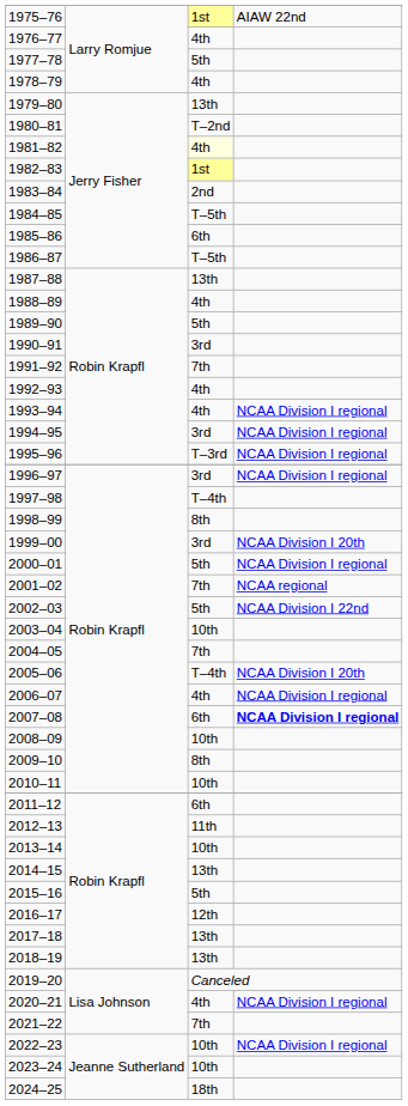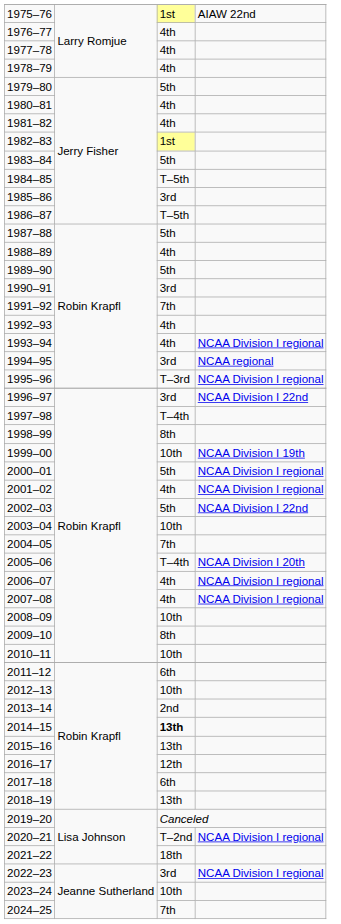 <table class=wikitable style="font-size: 95%">
 <tr>
 </tr>
 <tr>
 </tr>
 <tr>
 <td>1975–76</td>
 <td rowspan=4>Larry Romjue</td>
 <td bgcolor=ffff99>1st</td>
 <td>AIAW 22nd</td>
 </tr>
 <tr>
 <td>1976–77</td>
 <td>4th</td>
 <td></td>
 </tr>
 <tr>
 <td>1977–78</td>
-<td>5th</td>
+<td>4th</td>
 <td></td>
 </tr>
 <tr>
 <td>1978–79</td>
 <td>4th</td>
 <td></td>
 </tr>
 <tr>
 <td>1979–80</td>
 <td rowspan=8>Jerry Fisher</td>
-<td>13th</td>
+<td>5th</td>
 <td></td>
 </tr>
 <tr>
 <td>1980–81</td>
-<td>T–2nd</td>
+<td>4th</td>
 <td></td>
 </tr>
 <tr>
 <td>1981–82</td>
-<td style="background: lightyellow;">4th</td>
+<td>4th</td>
 <td></td>
 </tr>
 <tr>
 <td>1982–83</td>
 <td bgcolor=ffff99>1st</td>
 <td></td>
 </tr>
 <tr>
 <td>1983–84</td>
-<td>2nd</td>
+<td>5th</td>
 <td></td>
 </tr>
 <tr>
 <td>1984–85</td>
 <td>T–5th</td>
 <td></td>
 </tr>
 <tr>
 <td>1985–86</td>
-<td>6th</td>
+<td>3rd</td>
 <td></td>
 </tr>
 <tr>
 <td>1986–87</td>
 <td>T–5th</td>
 <td></td>
 </tr>
 <tr>
 <td>1987–88</td>
 <td rowspan=9>Robin Krapfl</td>
-<td>13th</td>
+<td>5th</td>
 <td></td>
 </tr>
 <tr>
 <td>1988–89</td>
 <td>4th</td>
 <td></td>
 </tr>
 <tr>
 <td>1989–90</td>
 <td>5th</td>
 <td></td>
 </tr>
 <tr>
 <td>1990–91</td>
 <td>3rd</td>
 <td></td>
 </tr>
 <tr>
 <td>1991–92</td>
 <td>7th</td>
 <td></td>
 </tr>
 <tr>
 <td>1992–93</td>
 <td>4th</td>
 <td></td>
 </tr>
 <tr>
 <td>1993–94</td>
 <td>4th</td>
 <td><a href='#'>NCAA Division I regional</a></td>
 </tr>
 <tr>
 <td>1994–95</td>
 <td>3rd</td>
-<td><a href='#'>NCAA Division I regional</a></td>
+<td><a href='#'>NCAA regional</a></td>
 </tr>
 <tr>
 <td>1995–96</td>
 <td>T–3rd</td>
 <td><a href='#'>NCAA Division I regional</a></td>
 </tr>
 <tr>
 </tr>
 <tr>
 <td>1996–97</td>
 <td rowspan=15>Robin Krapfl</td>
 <td>3rd</td>
-<td><a href='#'>NCAA Division I regional</a></td>
+<td><a href='#'>NCAA Division I 22nd</a></td>
 </tr>
 <tr>
 <td>1997–98</td>
 <td>T–4th</td>
 <td></td>
 </tr>
 <tr>
 <td>1998–99</td>
 <td>8th</td>
 <td></td>
 </tr>
 <tr>
 <td>1999–00</td>
-<td>3rd</td>
-<td><a href='#'>NCAA Division I 20th</a></td>
+<td>10th</td>
+<td><a href='#'>NCAA Division I 19th</a></td>
 </tr>
 <tr>
 <td>2000–01</td>
 <td>5th</td>
 <td><a href='#'>NCAA Division I regional</a></td>
 </tr>
 <tr>
 <td>2001–02</td>
-<td>7th</td>
-<td><a href='#'>NCAA regional</a></td>
+<td>4th</td>
+<td><a href='#'>NCAA Division I regional</a></td>
 </tr>
 <tr>
 <td>2002–03</td>
 <td>5th</td>
 <td><a href='#'>NCAA Division I 22nd</a></td>
 </tr>
 <tr>
 <td>2003–04</td>
 <td>10th</td>
 <td></td>
 </tr>
 <tr>
 <td>2004–05</td>
 <td>7th</td>
 <td></td>
 </tr>
 <tr>
 <td>2005–06</td>
 <td>T–4th</td>
 <td><a href='#'>NCAA Division I 20th</a></td>
 </tr>
 <tr>
 <td>2006–07</td>
 <td>4th</td>
 <td><a href='#'>NCAA Division I regional</a></td>
 </tr>
 <tr>
 <td>2007–08</td>
-<td>6th</td>
-<td><strong><a href='#'>NCAA Division I regional</a></strong></td>
+<td>4th</td>
+<td><a href='#'>NCAA Division I regional</a></td>
 </tr>
 <tr>
 <td>2008–09</td>
 <td>10th</td>
 <td></td>
 </tr>
 <tr>
 <td>2009–10</td>
 <td>8th</td>
 <td></td>
 </tr>
 <tr>
 <td>2010–11</td>
 <td>10th</td>
 <td></td>
 </tr>
 <tr>
 </tr>
 <tr>
 <td>2011–12</td>
 <td rowspan=8>Robin Krapfl</td>
 <td>6th</td>
 <td></td>
 </tr>
 <tr>
 <td>2012–13</td>
-<td>11th</td>
+<td>10th</td>
 <td></td>
 </tr>
 <tr>
 <td>2013–14</td>
-<td>10th</td>
+<td>2nd</td>
 <td></td>
 </tr>
 <tr>
 <td>2014–15</td>
-<td>13th</td>
+<td><strong>13th</strong></td>
 <td></td>
 </tr>
 <tr>
 <td>2015–16</td>
-<td>5th</td>
+<td>13th</td>
 <td></td>
 </tr>
 <tr>
 <td>2016–17</td>
 <td>12th</td>
 <td></td>
 </tr>
 <tr>
 <td>2017–18</td>
-<td>13th</td>
+<td>6th</td>
 <td></td>
 </tr>
 <tr>
 <td>2018–19</td>
 <td>13th</td>
 <td></td>
 </tr>
 <tr>
 <td>2019–20</td>
 <td rowspan=3>Lisa Johnson</td>
 <td colspan=2><em>Canceled</em></td>
 </tr>
 <tr>
 <td>2020–21</td>
-<td>4th</td>
+<td>T–2nd</td>
 <td><a href='#'>NCAA Division I regional</a></td>
 </tr>
 <tr>
 <td>2021–22</td>
-<td>7th</td>
+<td>18th</td>
 <td></td>
 </tr>
 <tr>
 <td>2022–23</td>
 <td rowspan=3>Jeanne Sutherland</td>
-<td>10th</td>
+<td>3rd</td>
 <td><a href='#'>NCAA Division I regional</a></td>
 </tr>
 <tr>
 <td>2023–24</td>
 <td>10th</td>
 <td></td>
 </tr>
 <tr>
 <td>2024–25</td>
-<td>18th</td>
+<td>7th</td>
 <td></td>
 </tr>
 </table>
